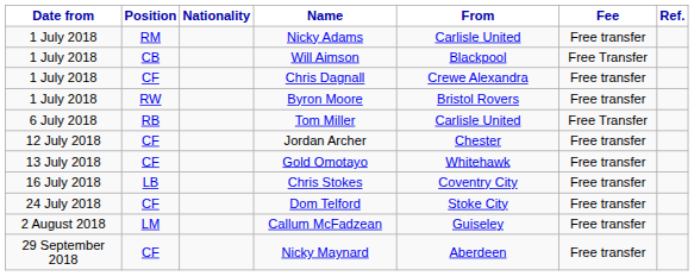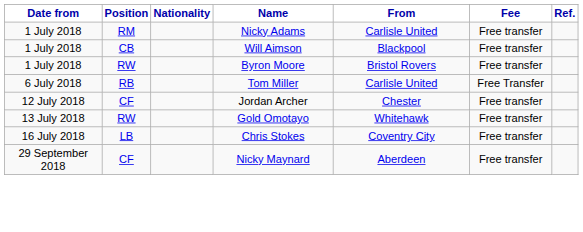 <table class="wikitable"  style="text-align:center; font-size:90%; ">
 <tr>
 <th style="background:#FFFFFF; color:#0000AA; width:120px;">Date from</th>
 <th style="background:#FFFFFF; color:#0000AA; width:50px;">Position</th>
 <th style="background:#FFFFFF; color:#0000AA; width:50px;">Nationality</th>
 <th style="background:#FFFFFF; color:#0000AA; width:150px;">Name</th>
 <th style="background:#FFFFFF; color:#0000AA; width:170px;">From</th>
 <th style="background:#FFFFFF; color:#0000AA; width:100px;">Fee</th>
 <th style="background:#FFFFFF; color:#0000AA; width:25px;">Ref.</th>
 </tr>
 <tr>
 <td>1 July 2018</td>
 <td><a href='#'>RM</a></td>
 <td></td>
 <td><a href='#'>Nicky Adams</a></td>
 <td><a href='#'>Carlisle United</a></td>
 <td>Free transfer</td>
 <td></td>
 </tr>
 <tr>
 <td>1 July 2018</td>
 <td><a href='#'>CB</a></td>
 <td></td>
 <td><a href='#'>Will Aimson</a></td>
 <td><a href='#'>Blackpool</a></td>
-<td>Free Transfer</td>
-<td></td>
-</tr>
-<tr>
-<td>1 July 2018</td>
-<td><a href='#'>CF</a></td>
-<td></td>
-<td><a href='#'>Chris Dagnall</a></td>
-<td><a href='#'>Crewe Alexandra</a></td>
 <td>Free transfer</td>
 <td></td>
 </tr>
 <tr>
 <td>1 July 2018</td>
 <td><a href='#'>RW</a></td>
 <td></td>
 <td><a href='#'>Byron Moore</a></td>
 <td><a href='#'>Bristol Rovers</a></td>
 <td>Free transfer</td>
 <td></td>
 </tr>
 <tr>
 <td>6 July 2018</td>
 <td><a href='#'>RB</a></td>
 <td></td>
 <td><a href='#'>Tom Miller</a></td>
 <td><a href='#'>Carlisle United</a></td>
 <td>Free Transfer</td>
 <td></td>
 </tr>
 <tr>
 <td>12 July 2018</td>
 <td><a href='#'>CF</a></td>
 <td></td>
 <td>Jordan Archer</td>
 <td><a href='#'>Chester</a></td>
 <td>Free transfer</td>
 <td></td>
 </tr>
 <tr>
 <td>13 July 2018</td>
-<td><a href='#'>CF</a></td>
+<td><a href='#'>RW</a></td>
 <td></td>
 <td><a href='#'>Gold Omotayo</a></td>
 <td><a href='#'>Whitehawk</a></td>
 <td>Free transfer</td>
 <td></td>
 </tr>
 <tr>
 <td>16 July 2018</td>
 <td><a href='#'>LB</a></td>
 <td></td>
 <td><a href='#'>Chris Stokes</a></td>
 <td><a href='#'>Coventry City</a></td>
 <td>Free transfer</td>
 <td></td>
 </tr>
 <tr>
-<td>24 July 2018</td>
-<td><a href='#'>CF</a></td>
-<td></td>
-<td><a href='#'>Dom Telford</a></td>
-<td><a href='#'>Stoke City</a></td>
-<td>Free transfer</td>
-<td></td>
-</tr>
-<tr>
-<td>2 August 2018</td>
-<td><a href='#'>LM</a></td>
-<td></td>
-<td><a href='#'>Callum McFadzean</a></td>
-<td><a href='#'>Guiseley</a></td>
-<td>Free transfer</td>
-<td></td>
-</tr>
-<tr>
 <td>29 September 2018</td>
 <td><a href='#'>CF</a></td>
 <td></td>
 <td><a href='#'>Nicky Maynard</a></td>
 <td> <a href='#'>Aberdeen</a></td>
 <td>Free transfer</td>
 <td></td>
 </tr>
 </table>
